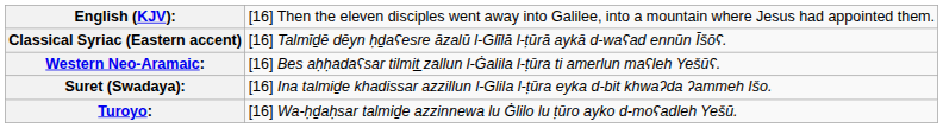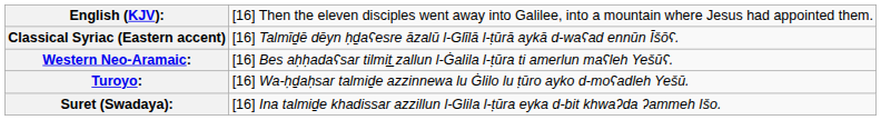 <table class="wikitable">
 <tr>
 <th>English (<a href='#'>KJV</a>):</th>
 <td>[16] Then the eleven disciples went away into Galilee, into a mountain where Jesus had appointed them.</td>
 </tr>
 <tr>
 <th>Classical Syriac (Eastern accent)</th>
 <td>[16] <em>Talmīḏē dēyn ḥḏaʕesre āzalū l-Glīlā l-ṭūrā aykā d-waʕad ennūn Īšōʕ.</em></td>
 </tr>
 <tr>
 <th><a href='#'>Western Neo-Aramaic</a>:</th>
 <td>[16] <em>Bes aḥḥadaʕsar tilmit̲ zallun l-Ġalila l-ṭūra ti amerlun maʕleh Yešūʕ.</em></td>
 </tr>
 <tr>
+<th><a href='#'>Turoyo</a>:</th>
+<td>[16] <em>Wa-ḥḏaḥsar talmiḏe azzinnewa lu Ġlilo lu ṭūro ayko d-moʕadleh Yešū.</em></td>
+</tr>
+<tr>
 <th>Suret (Swadaya):</th>
 <td>[16] <em>Ina talmiḏe khadissar azzillun l-Glila l-ṭūra eyka d-bit khwaʔda ʔammeh Išo.</em></td>
 </tr>
-<tr>
-<th><a href='#'>Turoyo</a>:</th>
-<td>[16] <em>Wa-ḥḏaḥsar talmiḏe azzinnewa lu Ġlilo lu ṭūro ayko d-moʕadleh Yešū.</em></td>
-</tr>
 </table>
